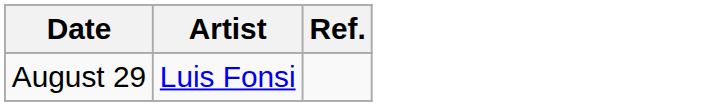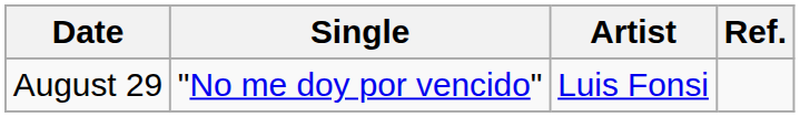 <table class="wikitable" style="font-size:97%; text-align:center;">
 <tr>
 <th>Date</th>
+<th>Single</th>
 <th>Artist</th>
 <th>Ref.</th>
 </tr>
 <tr>
 <td>August 29</td>
+<td>"<a href='#'>No me doy por vencido</a>"</td>
 <td><a href='#'>Luis Fonsi</a></td>
 <td></td>
 </tr>
 </table>
